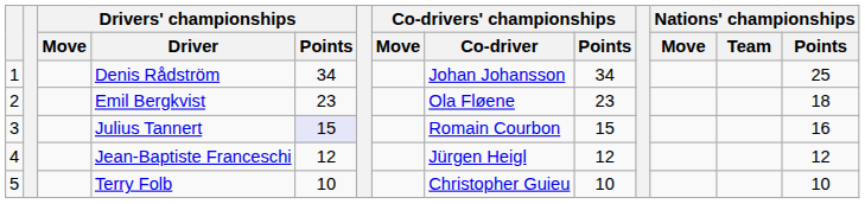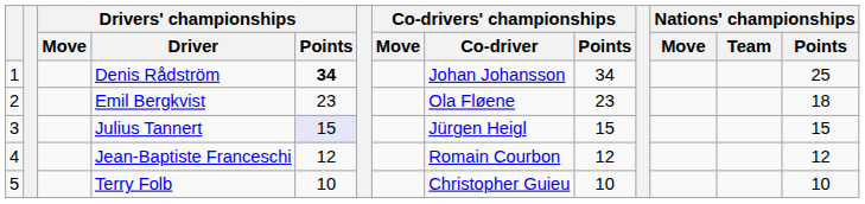 <table class="wikitable" style="font-size:85%;">
 <tr>
 <th rowspan="2"></th>
 <th rowspan="7" style="width:5px;"></th>
 <th colspan="3">Drivers' championships</th>
 <th rowspan="7" style="width:5px;"></th>
 <th colspan="3" nowrap>Co-drivers' championships</th>
 <th rowspan="7" style="width:5px;"></th>
 <th colspan="3" nowrap>Nations' championships</th>
 </tr>
 <tr>
 <th>Move</th>
 <th>Driver</th>
 <th>Points</th>
 <th>Move</th>
 <th>Co-driver</th>
 <th>Points</th>
 <th>Move</th>
 <th>Team</th>
 <th>Points</th>
 </tr>
 <tr>
 <td align="center">1</td>
 <td></td>
 <td><a href='#'>Denis Rådström</a></td>
-<td align="center">34</td>
+<td align="center"><strong>34</strong></td>
 <td></td>
 <td nowrap><a href='#'>Johan Johansson</a></td>
 <td align="center">34</td>
 <td></td>
 <td></td>
 <td align="center">25</td>
 </tr>
 <tr>
 <td align="center">2</td>
 <td></td>
 <td><a href='#'>Emil Bergkvist</a></td>
 <td align="center">23</td>
 <td></td>
 <td><a href='#'>Ola Fløene</a></td>
 <td align="center">23</td>
 <td></td>
 <td nowrap></td>
 <td align="center">18</td>
 </tr>
 <tr>
 <td align="center">3</td>
 <td></td>
 <td><a href='#'>Julius Tannert</a></td>
 <td align="center" style="background: lavender;">15</td>
 <td></td>
-<td><a href='#'>Romain Courbon</a></td>
+<td><a href='#'>Jürgen Heigl</a></td>
 <td align="center">15</td>
 <td></td>
 <td></td>
-<td align="center">16</td>
+<td align="center">15</td>
 </tr>
 <tr>
 <td align="center">4</td>
 <td></td>
 <td nowrap><a href='#'>Jean-Baptiste Franceschi</a></td>
 <td align="center">12</td>
 <td></td>
-<td><a href='#'>Jürgen Heigl</a></td>
+<td><a href='#'>Romain Courbon</a></td>
 <td align="center">12</td>
 <td></td>
 <td></td>
 <td align="center">12</td>
 </tr>
 <tr>
 <td align="center">5</td>
 <td></td>
 <td><a href='#'>Terry Folb</a></td>
 <td align="center">10</td>
 <td></td>
 <td nowrap><a href='#'>Christopher Guieu</a></td>
 <td align="center">10</td>
 <td></td>
 <td></td>
 <td align="center">10</td>
 </tr>
 </table>
